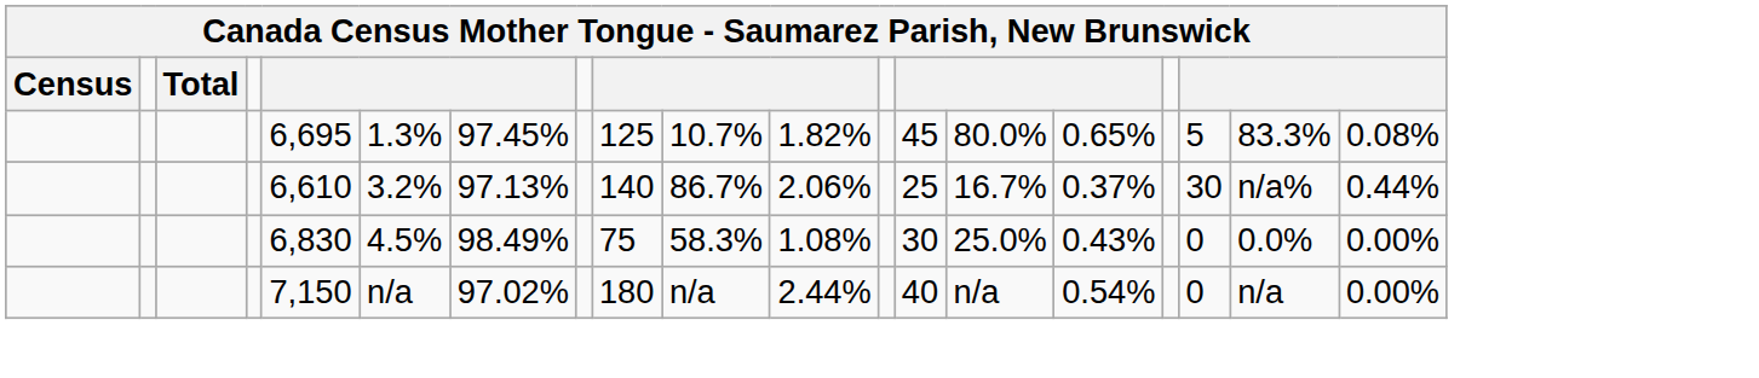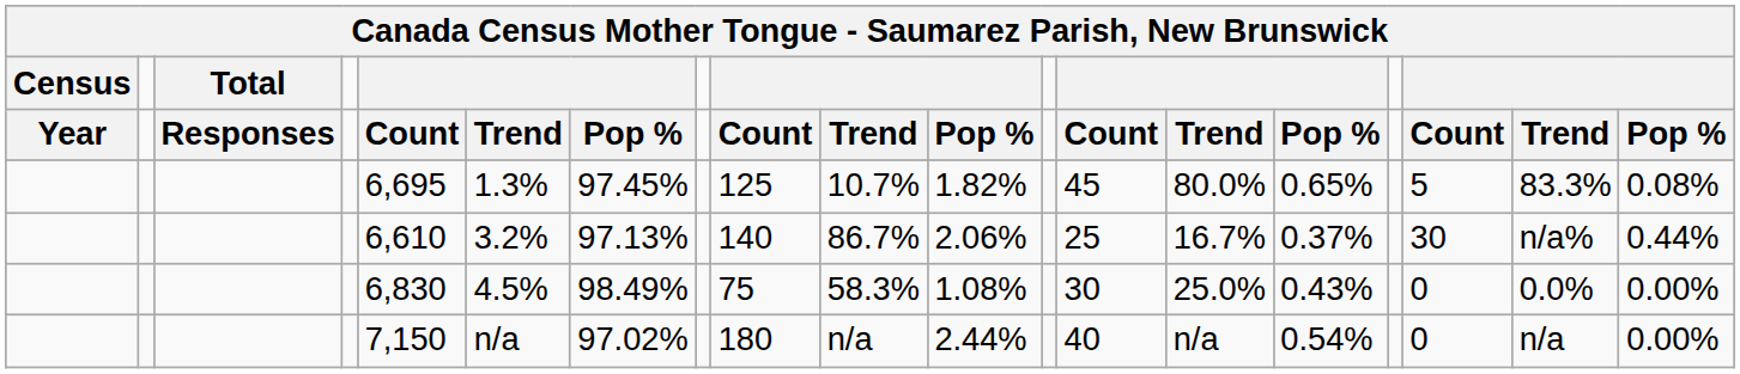 <table class="wikitable">
 <tr>
 <th colspan="19">Canada Census Mother Tongue - Saumarez Parish, New Brunswick</th>
 </tr>
 <tr>
 <th>Census</th>
 <td></td>
 <th>Total</th>
 <td colspan="1"></td>
 <th colspan="3"></th>
 <td colspan="1"></td>
 <th colspan="3"></th>
 <td colspan="1"></td>
 <th colspan="3"></th>
 <td colspan="1"></td>
 <th colspan="3"></th>
+</tr>
+<tr>
+<th>Year</th>
+<td></td>
+<th>Responses</th>
+<td></td>
+<th>Count</th>
+<th>Trend</th>
+<th>Pop %</th>
+<td></td>
+<th>Count</th>
+<th>Trend</th>
+<th>Pop %</th>
+<td></td>
+<th>Count</th>
+<th>Trend</th>
+<th>Pop %</th>
+<td></td>
+<th>Count</th>
+<th>Trend</th>
+<th>Pop %</th>
 </tr>
 <tr>
 <td></td>
 <td></td>
 <td></td>
 <td></td>
 <td>6,695</td>
 <td> 1.3%</td>
 <td>97.45%</td>
 <td></td>
 <td>125</td>
 <td> 10.7%</td>
 <td>1.82%</td>
 <td></td>
 <td>45</td>
 <td> 80.0%</td>
 <td>0.65%</td>
 <td></td>
 <td>5</td>
 <td> 83.3%</td>
 <td>0.08%</td>
 </tr>
 <tr>
 <td></td>
 <td></td>
 <td></td>
 <td></td>
 <td>6,610</td>
 <td> 3.2%</td>
 <td>97.13%</td>
 <td></td>
 <td>140</td>
 <td> 86.7%</td>
 <td>2.06%</td>
 <td></td>
 <td>25</td>
 <td> 16.7%</td>
 <td>0.37%</td>
 <td></td>
 <td>30</td>
 <td> n/a%</td>
 <td>0.44%</td>
 </tr>
 <tr>
 <td></td>
 <td></td>
 <td></td>
 <td></td>
 <td>6,830</td>
 <td> 4.5%</td>
 <td>98.49%</td>
 <td></td>
 <td>75</td>
 <td> 58.3%</td>
 <td>1.08%</td>
 <td></td>
 <td>30</td>
 <td> 25.0%</td>
 <td>0.43%</td>
 <td></td>
 <td>0</td>
 <td> 0.0%</td>
 <td>0.00%</td>
 </tr>
 <tr>
 <td></td>
 <td></td>
 <td></td>
 <td></td>
 <td>7,150</td>
 <td>n/a</td>
 <td>97.02%</td>
 <td></td>
 <td>180</td>
 <td>n/a</td>
 <td>2.44%</td>
 <td></td>
 <td>40</td>
 <td>n/a</td>
 <td>0.54%</td>
 <td></td>
 <td>0</td>
 <td>n/a</td>
 <td>0.00%</td>
 </tr>
 </table>
